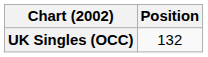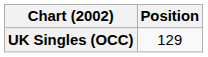 <table class="wikitable plainrowheaders" style="text-align:center">
 <tr>
 <th scope="col">Chart (2002)</th>
 <th scope="col">Position</th>
 </tr>
 <tr>
 <th scope="row">UK Singles (OCC)</th>
-<td>132</td>
+<td>129</td>
 </tr>
 </table>
